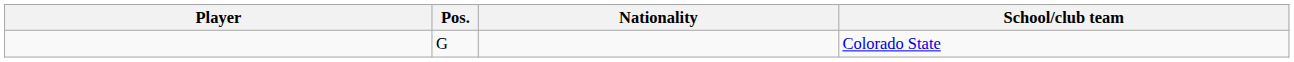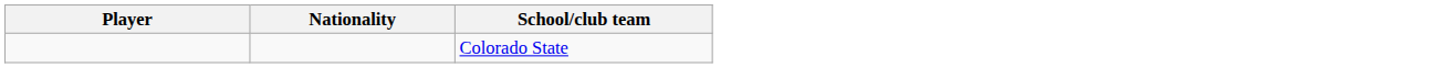 <table class="wikitable sortable sortable">
 <tr>
 <th style="width:19%;">Player</th>
-<th style="width:1%;">Pos.</th>
 <th style="width:16%;">Nationality</th>
 <th style="width:20%;">School/club team</th>
 </tr>
 <tr>
 <td></td>
-<td>G</td>
 <td></td>
 <td><a href='#'>Colorado State</a></td>
 </tr>
 </table>
